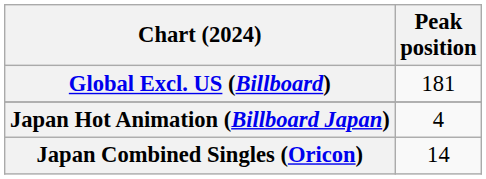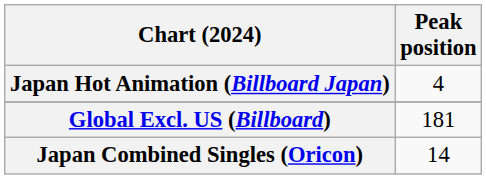 <table class="wikitable sortable plainrowheaders" style="text-align:center">
 <tr>
 <th scope="col">Chart (2024)</th>
 <th scope="col">Peak<br>position</th>
 </tr>
 <tr>
-<th scope="row"><a href='#'>Global Excl. US</a> (<em><a href='#'>Billboard</a></em>)</th>
-<td>181</td>
+<th scope="row">Japan Hot Animation (<em><a href='#'>Billboard Japan</a></em>)</th>
+<td>4</td>
 </tr>
 <tr>
 </tr>
 <tr>
-<th scope="row">Japan Hot Animation (<em><a href='#'>Billboard Japan</a></em>)</th>
-<td>4</td>
+<th scope="row"><a href='#'>Global Excl. US</a> (<em><a href='#'>Billboard</a></em>)</th>
+<td>181</td>
 </tr>
 <tr>
 <th scope="row">Japan Combined Singles (<a href='#'>Oricon</a>)</th>
 <td>14</td>
 </tr>
 </table>
